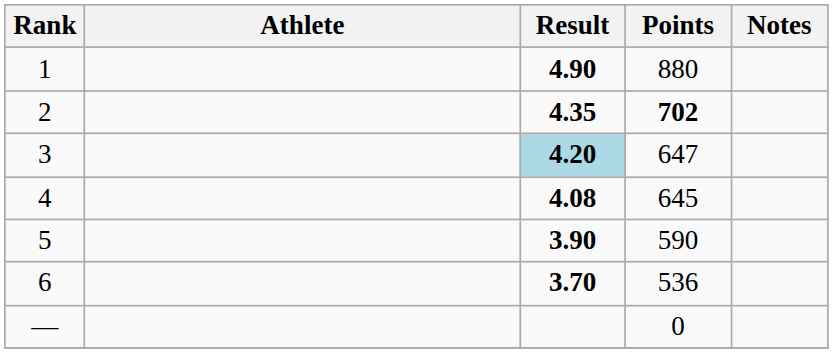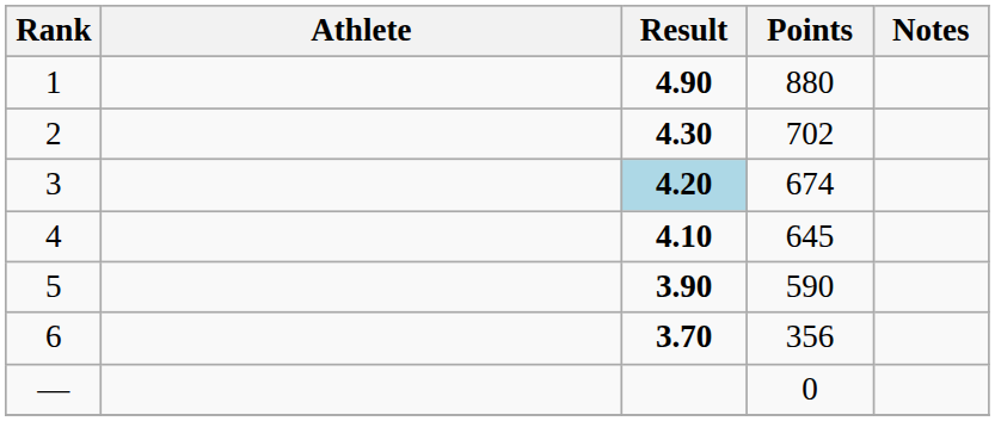 <table class="wikitable" style="text-align:center">
 <tr>
 <th width=40>Rank</th>
 <th width=250>Athlete</th>
 <th width=55>Result</th>
 <th width=55>Points</th>
 <th width=50>Notes</th>
 </tr>
 <tr>
 <td>1</td>
 <td align="left"></td>
 <td><strong>4.90</strong></td>
 <td>880</td>
 <td></td>
 </tr>
 <tr>
 <td>2</td>
 <td align="left"></td>
-<td><strong>4.35</strong></td>
-<td><strong>702</strong></td>
+<td><strong>4.30</strong></td>
+<td>702</td>
 <td></td>
 </tr>
 <tr>
 <td>3</td>
 <td align="left"></td>
 <td style="background: lightblue;"><strong>4.20</strong></td>
-<td>647</td>
+<td>674</td>
 <td></td>
 </tr>
 <tr>
 <td>4</td>
 <td align="left"></td>
-<td><strong>4.08</strong></td>
+<td><strong>4.10</strong></td>
 <td>645</td>
 <td></td>
 </tr>
 <tr>
 <td>5</td>
 <td align="left"></td>
 <td><strong>3.90</strong></td>
 <td>590</td>
 <td></td>
 </tr>
 <tr>
 <td>6</td>
 <td align="left"></td>
 <td><strong>3.70</strong></td>
-<td>536</td>
+<td>356</td>
 <td></td>
 </tr>
 <tr>
 <td>—</td>
 <td align="left"></td>
 <td></td>
 <td>0</td>
 <td></td>
 </tr>
 <tr>
 </tr>
 </table>
